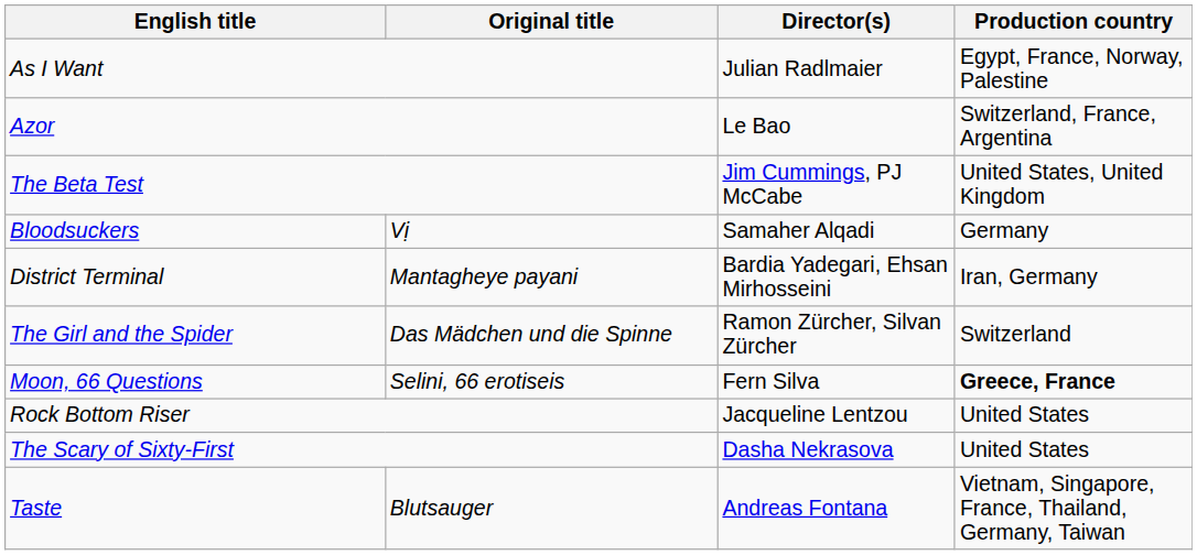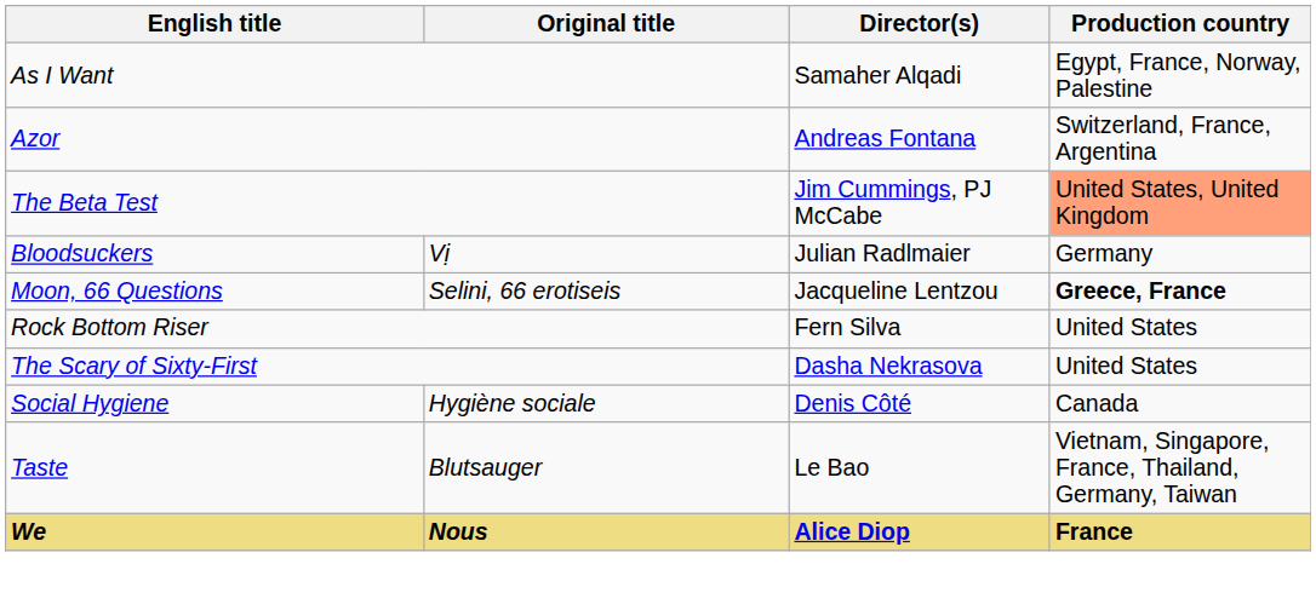 <table class="wikitable" width="100%" cellpadding="5">
 <tr>
 <th scope="col" width="32%">English title</th>
 <th scope="col" width="28%">Original title</th>
 <th scope="col" width="20%">Director(s)</th>
 <th scope="col" width="20%">Production country</th>
 </tr>
 <tr>
 <td colspan=2><em>As I Want</em></td>
-<td>Julian Radlmaier</td>
+<td>Samaher Alqadi</td>
 <td>Egypt, France, Norway, Palestine</td>
 </tr>
 <tr>
 <td colspan=2><em><a href='#'>Azor</a></em></td>
-<td>Le Bao</td>
+<td><a href='#'>Andreas Fontana</a></td>
 <td>Switzerland, France, Argentina</td>
 </tr>
 <tr>
 <td colspan=2><em><a href='#'>The Beta Test</a></em></td>
 <td><a href='#'>Jim Cummings</a>, PJ McCabe</td>
-<td>United States, United Kingdom</td>
+<td style="background: lightsalmon;">United States, United Kingdom</td>
 </tr>
 <tr>
 <td><em><a href='#'>Bloodsuckers</a></em></td>
 <td><em>Vị</em></td>
-<td>Samaher Alqadi</td>
+<td>Julian Radlmaier</td>
 <td>Germany</td>
-</tr>
-<tr>
-<td><em>District Terminal</em></td>
-<td><em>Mantagheye payani</em></td>
-<td>Bardia Yadegari, Ehsan Mirhosseini</td>
-<td>Iran, Germany</td>
-</tr>
-<tr>
-<td><em><a href='#'>The Girl and the Spider</a></em></td>
-<td><em>Das Mädchen und die Spinne</em></td>
-<td>Ramon Zürcher, Silvan Zürcher</td>
-<td>Switzerland</td>
 </tr>
 <tr>
 <td><em><a href='#'>Moon, 66 Questions</a></em></td>
 <td><em>Selini, 66 erotiseis</em></td>
-<td>Fern Silva</td>
+<td>Jacqueline Lentzou</td>
 <td><strong>Greece, France</strong></td>
 </tr>
 <tr>
 <td colspan=2><em>Rock Bottom Riser</em></td>
-<td>Jacqueline Lentzou</td>
+<td>Fern Silva</td>
 <td>United States</td>
 </tr>
 <tr>
 <td colspan=2><em><a href='#'>The Scary of Sixty-First</a></em></td>
 <td><a href='#'>Dasha Nekrasova</a></td>
 <td>United States</td>
 </tr>
 <tr>
+<td><em><a href='#'>Social Hygiene</a></em></td>
+<td><em>Hygiène sociale</em></td>
+<td><a href='#'>Denis Côté</a></td>
+<td>Canada</td>
+</tr>
+<tr>
 <td><em><a href='#'>Taste</a></em></td>
 <td><em>Blutsauger</em></td>
-<td><a href='#'>Andreas Fontana</a></td>
+<td>Le Bao</td>
 <td>Vietnam, Singapore, France, Thailand, Germany, Taiwan</td>
 </tr>
+<tr style="background:#EEDD82">
+<td><strong><em>We</em></strong></td>
+<td><strong><em>Nous</em></strong></td>
+<td><strong><a href='#'>Alice Diop</a></strong></td>
+<td><strong>France</strong></td>
+</tr>
 </table>
